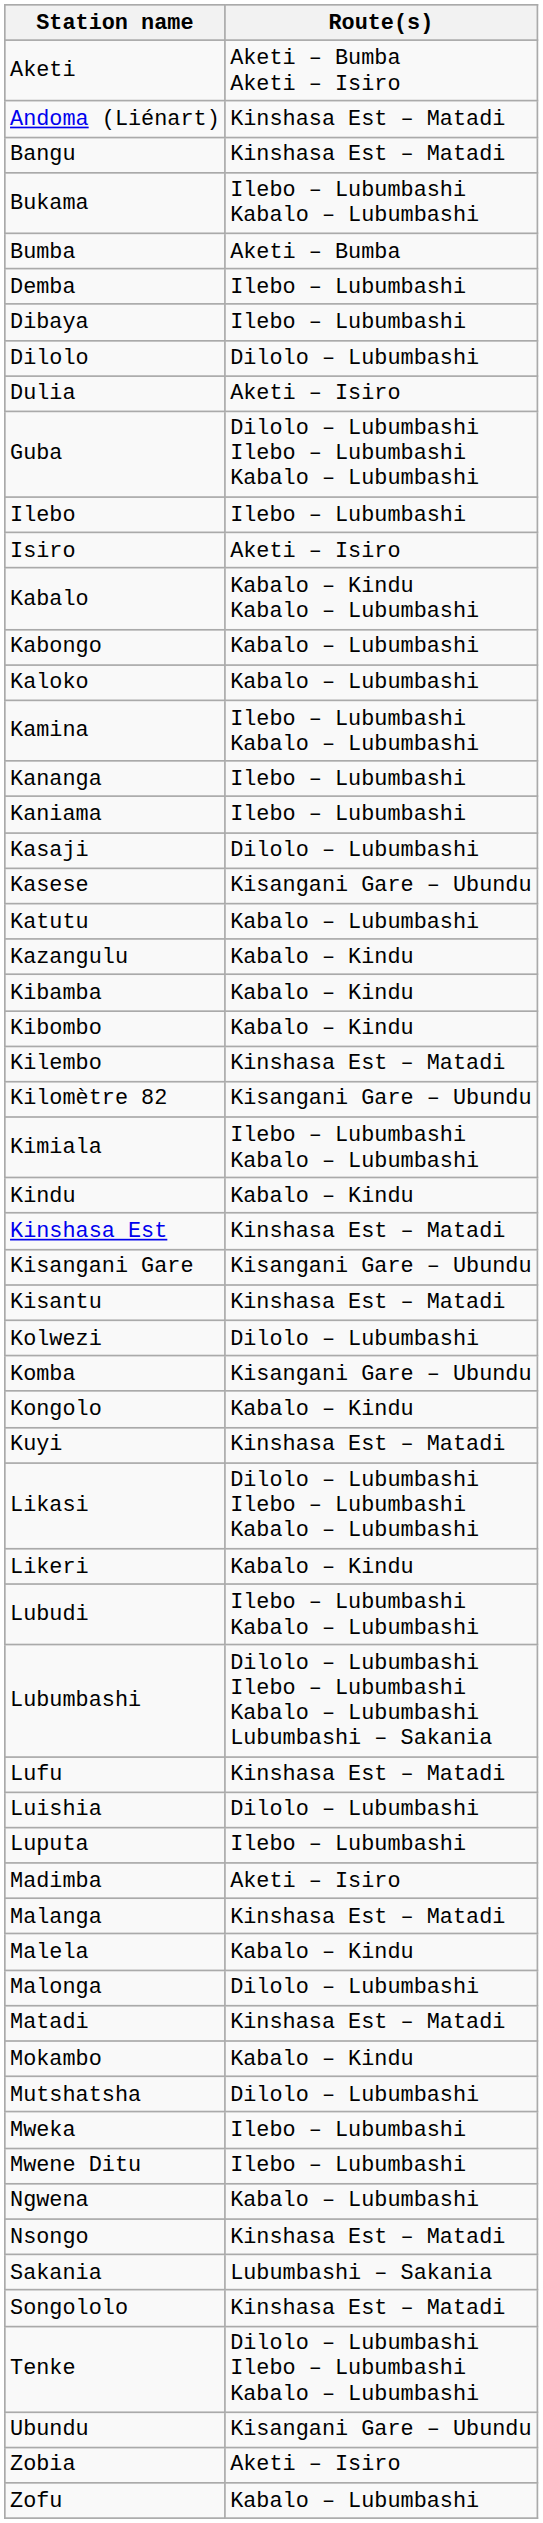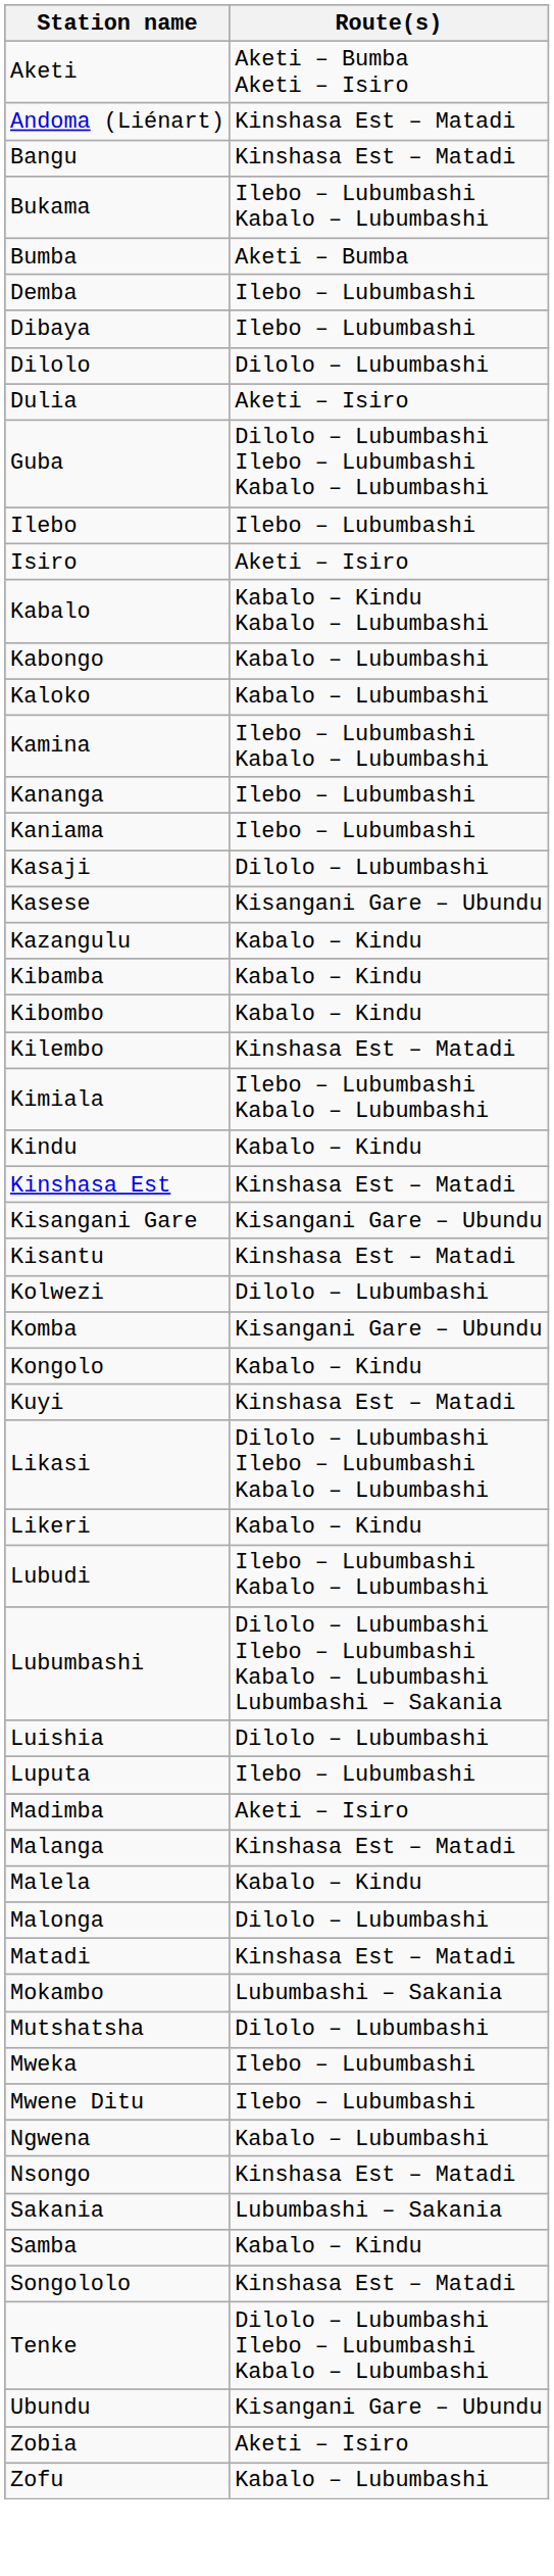 <table class=wikitable sortable>
 <tr>
 <th>Station name</th>
 <th>Route(s)</th>
 </tr>
 <tr>
 <td>Aketi</td>
 <td>Aketi – Bumba<br>Aketi – Isiro</td>
 </tr>
 <tr>
 <td><a href='#'>Andoma</a> (Liénart)</td>
 <td>Kinshasa Est – Matadi</td>
 </tr>
 <tr>
 <td>Bangu</td>
 <td>Kinshasa Est – Matadi</td>
 </tr>
 <tr>
 <td>Bukama</td>
 <td>Ilebo – Lubumbashi<br>Kabalo – Lubumbashi</td>
 </tr>
 <tr>
 <td>Bumba</td>
 <td>Aketi – Bumba</td>
 </tr>
 <tr>
 <td>Demba</td>
 <td>Ilebo – Lubumbashi</td>
 </tr>
 <tr>
 <td>Dibaya</td>
 <td>Ilebo – Lubumbashi</td>
 </tr>
 <tr>
 <td>Dilolo</td>
 <td>Dilolo – Lubumbashi</td>
 </tr>
 <tr>
 <td>Dulia</td>
 <td>Aketi – Isiro</td>
 </tr>
 <tr>
 <td>Guba</td>
 <td>Dilolo – Lubumbashi<br>Ilebo – Lubumbashi<br>Kabalo – Lubumbashi</td>
 </tr>
 <tr>
 <td>Ilebo</td>
 <td>Ilebo – Lubumbashi</td>
 </tr>
 <tr>
 <td>Isiro</td>
 <td>Aketi – Isiro</td>
 </tr>
 <tr>
 <td>Kabalo</td>
 <td>Kabalo – Kindu<br>Kabalo – Lubumbashi</td>
 </tr>
 <tr>
 <td>Kabongo</td>
 <td>Kabalo – Lubumbashi</td>
 </tr>
 <tr>
 <td>Kaloko</td>
 <td>Kabalo – Lubumbashi</td>
 </tr>
 <tr>
 <td>Kamina</td>
 <td>Ilebo – Lubumbashi<br>Kabalo – Lubumbashi</td>
 </tr>
 <tr>
 <td>Kananga</td>
 <td>Ilebo – Lubumbashi</td>
 </tr>
 <tr>
 <td>Kaniama</td>
 <td>Ilebo – Lubumbashi</td>
 </tr>
 <tr>
 <td>Kasaji</td>
 <td>Dilolo – Lubumbashi</td>
 </tr>
 <tr>
 <td>Kasese</td>
 <td>Kisangani Gare – Ubundu</td>
 </tr>
 <tr>
-<td>Katutu</td>
-<td>Kabalo – Lubumbashi</td>
-</tr>
-<tr>
 <td>Kazangulu</td>
 <td>Kabalo – Kindu</td>
 </tr>
 <tr>
 <td>Kibamba</td>
 <td>Kabalo – Kindu</td>
 </tr>
 <tr>
 <td>Kibombo</td>
 <td>Kabalo – Kindu</td>
 </tr>
 <tr>
 <td>Kilembo</td>
 <td>Kinshasa Est – Matadi</td>
-</tr>
-<tr>
-<td>Kilomètre 82</td>
-<td>Kisangani Gare – Ubundu</td>
 </tr>
 <tr>
 <td>Kimiala</td>
 <td>Ilebo – Lubumbashi<br>Kabalo – Lubumbashi</td>
 </tr>
 <tr>
 <td>Kindu</td>
 <td>Kabalo – Kindu</td>
 </tr>
 <tr>
 <td><a href='#'>Kinshasa Est</a></td>
 <td>Kinshasa Est – Matadi</td>
 </tr>
 <tr>
 <td>Kisangani Gare</td>
 <td>Kisangani Gare – Ubundu</td>
 </tr>
 <tr>
 <td>Kisantu</td>
 <td>Kinshasa Est – Matadi</td>
 </tr>
 <tr>
 <td>Kolwezi</td>
 <td>Dilolo – Lubumbashi</td>
 </tr>
 <tr>
 <td>Komba</td>
 <td>Kisangani Gare – Ubundu</td>
 </tr>
 <tr>
 <td>Kongolo</td>
 <td>Kabalo – Kindu</td>
 </tr>
 <tr>
 <td>Kuyi</td>
 <td>Kinshasa Est – Matadi</td>
 </tr>
 <tr>
 <td>Likasi</td>
 <td>Dilolo – Lubumbashi<br>Ilebo – Lubumbashi<br>Kabalo – Lubumbashi</td>
 </tr>
 <tr>
 <td>Likeri</td>
 <td>Kabalo – Kindu</td>
 </tr>
 <tr>
 <td>Lubudi</td>
 <td>Ilebo – Lubumbashi<br>Kabalo – Lubumbashi</td>
 </tr>
 <tr>
 <td>Lubumbashi</td>
 <td>Dilolo – Lubumbashi<br>Ilebo – Lubumbashi<br>Kabalo – Lubumbashi<br>Lubumbashi – Sakania</td>
 </tr>
 <tr>
-<td>Lufu</td>
-<td>Kinshasa Est – Matadi</td>
-</tr>
-<tr>
 <td>Luishia</td>
 <td>Dilolo – Lubumbashi</td>
 </tr>
 <tr>
 <td>Luputa</td>
 <td>Ilebo – Lubumbashi</td>
 </tr>
 <tr>
 <td>Madimba</td>
 <td>Aketi – Isiro</td>
 </tr>
 <tr>
 <td>Malanga</td>
 <td>Kinshasa Est – Matadi</td>
 </tr>
 <tr>
 <td>Malela</td>
 <td>Kabalo – Kindu</td>
 </tr>
 <tr>
 <td>Malonga</td>
 <td>Dilolo – Lubumbashi</td>
 </tr>
 <tr>
 <td>Matadi</td>
 <td>Kinshasa Est – Matadi</td>
 </tr>
 <tr>
 <td>Mokambo</td>
-<td>Kabalo – Kindu</td>
+<td>Lubumbashi – Sakania</td>
 </tr>
 <tr>
 <td>Mutshatsha</td>
 <td>Dilolo – Lubumbashi</td>
 </tr>
 <tr>
 <td>Mweka</td>
 <td>Ilebo – Lubumbashi</td>
 </tr>
 <tr>
 <td>Mwene Ditu</td>
 <td>Ilebo – Lubumbashi</td>
 </tr>
 <tr>
 <td>Ngwena</td>
 <td>Kabalo – Lubumbashi</td>
 </tr>
 <tr>
 <td>Nsongo</td>
 <td>Kinshasa Est – Matadi</td>
 </tr>
 <tr>
 <td>Sakania</td>
 <td>Lubumbashi – Sakania</td>
 </tr>
 <tr>
+<td>Samba</td>
+<td>Kabalo – Kindu</td>
+</tr>
+<tr>
 <td>Songololo</td>
 <td>Kinshasa Est – Matadi</td>
 </tr>
 <tr>
 <td>Tenke</td>
 <td>Dilolo – Lubumbashi<br>Ilebo – Lubumbashi<br>Kabalo – Lubumbashi</td>
 </tr>
 <tr>
 <td>Ubundu</td>
 <td>Kisangani Gare – Ubundu</td>
 </tr>
 <tr>
 <td>Zobia</td>
 <td>Aketi – Isiro</td>
 </tr>
 <tr>
 <td>Zofu</td>
 <td>Kabalo – Lubumbashi</td>
 </tr>
 </table>
